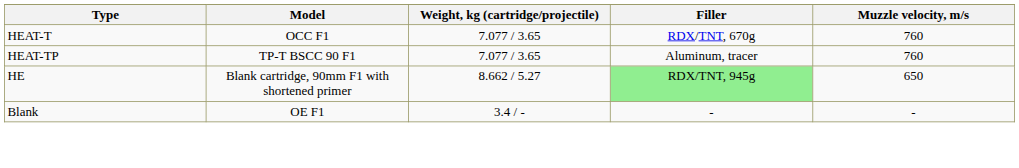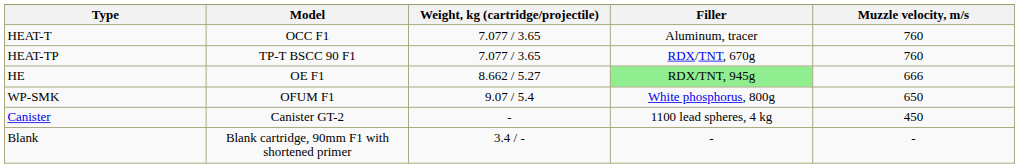 <table class="wikitable">
 <tr style="vertical-align:top; text-align:center; border:1px solid #996; background-color:#996; color:#fff">
 </tr>
 <tr style="vertical-align:top; text-align:center; border:1px solid #996;">
 <th width="20%" style="border:1px solid #996">Type</th>
 <th width="20%" style="border:1px solid #996">Model</th>
 <th width="20%" style="border:1px solid #996">Weight, kg (cartridge/projectile)</th>
 <th width="20%" style="border:1px solid #996">Filler</th>
 <th width="20%" style="border:1px solid #996">Muzzle velocity, m/s</th>
 </tr>
 <tr style="vertical-align:top; text-align:center;">
 <td style="border:1px solid #996; text-align:left">HEAT-T</td>
 <td style="border:1px solid #996">OCC F1</td>
 <td style="border:1px solid #996">7.077 / 3.65</td>
-<td style="border:1px solid #996"><a href='#'>RDX</a>/<a href='#'>TNT</a>, 670g</td>
+<td style="border:1px solid #996">Aluminum, tracer</td>
 <td style="border:1px solid #996">760</td>
 </tr>
 <tr style="vertical-align:top; text-align:center;">
 <td style="border:1px solid #996; text-align:left">HEAT-TP</td>
 <td style="border:1px solid #996">TP-T BSCC 90 F1</td>
 <td style="border:1px solid #996">7.077 / 3.65</td>
-<td style="border:1px solid #996">Aluminum, tracer</td>
+<td style="border:1px solid #996"><a href='#'>RDX</a>/<a href='#'>TNT</a>, 670g</td>
 <td style="border:1px solid #996">760</td>
 </tr>
 <tr style="vertical-align:top; text-align:center;">
 <td style="border:1px solid #996; text-align:left">HE</td>
-<td style="border:1px solid #996">Blank cartridge, 90mm F1 with shortened primer</td>
+<td style="border:1px solid #996">OE F1</td>
 <td style="border:1px solid #996">8.662 / 5.27</td>
 <td style="background: lightgreen; border:1px solid #996">RDX/TNT, 945g</td>
+<td style="border:1px solid #996">666</td>
+</tr>
+<tr style="vertical-align:top; text-align:center;">
+<td style="border:1px solid #996; text-align:left">WP-SMK</td>
+<td style="border:1px solid #996">OFUM F1</td>
+<td style="border:1px solid #996">9.07 / 5.4</td>
+<td style="border:1px solid #996"><a href='#'>White phosphorus</a>, 800g</td>
 <td style="border:1px solid #996">650</td>
 </tr>
 <tr style="vertical-align:top; text-align:center;">
+<td style="border:1px solid #996; text-align:left"><a href='#'>Canister</a></td>
+<td style="border:1px solid #996">Canister GT-2</td>
+<td style="border:1px solid #996">-</td>
+<td style="border:1px solid #996">1100 lead spheres, 4 kg</td>
+<td style="border:1px solid #996">450</td>
+</tr>
+<tr style="vertical-align:top; text-align:center;">
 <td style="border:1px solid #996; text-align:left">Blank</td>
-<td style="border:1px solid #996">OE F1</td>
+<td style="border:1px solid #996">Blank cartridge, 90mm F1 with shortened primer</td>
 <td style="border:1px solid #996">3.4 / -</td>
 <td style="border:1px solid #996">-</td>
 <td style="border:1px solid #996">-</td>
 </tr>
 </table>
